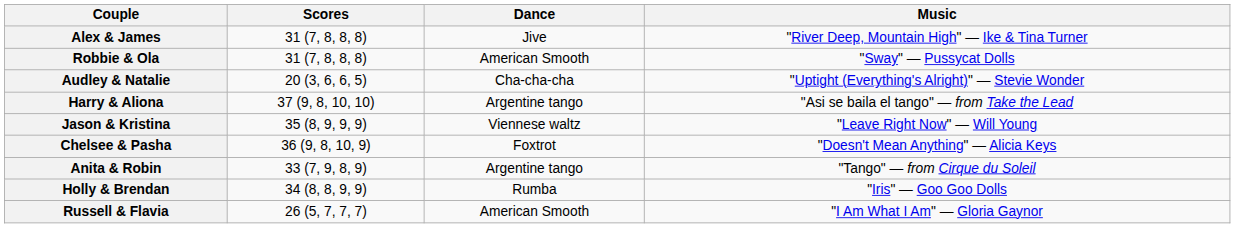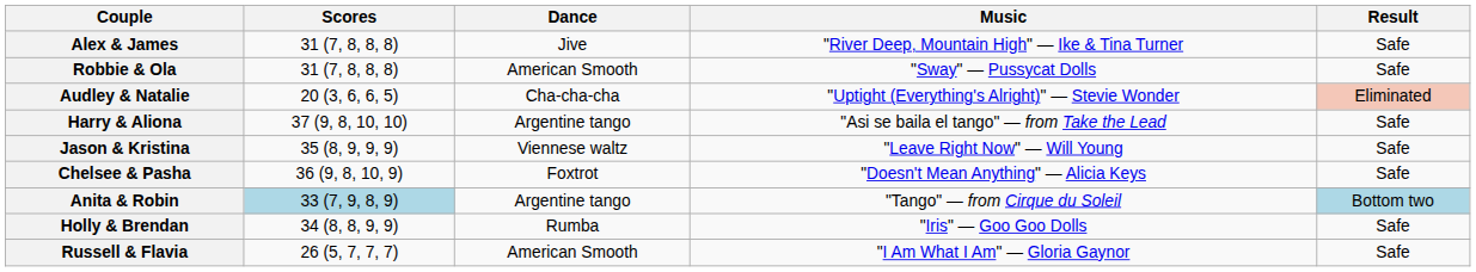 <table class="wikitable sortable" style="text-align:center; width:90%">
 <tr>
 <th scope="col">Couple</th>
 <th scope="col">Scores</th>
 <th scope="col" class="unsortable">Dance</th>
 <th scope="col" class="unsortable">Music</th>
+<th scope="col" class="unsortable">Result</th>
 </tr>
 <tr>
 <th scope="row">Alex & James</th>
 <td>31 (7, 8, 8, 8)</td>
 <td>Jive</td>
 <td>"<a href='#'>River Deep, Mountain High</a>" — <a href='#'>Ike & Tina Turner</a></td>
+<td>Safe</td>
 </tr>
 <tr>
 <th scope="row">Robbie & Ola</th>
 <td>31 (7, 8, 8, 8)</td>
 <td>American Smooth</td>
 <td>"<a href='#'>Sway</a>" — <a href='#'>Pussycat Dolls</a></td>
+<td>Safe</td>
 </tr>
 <tr>
 <th scope="row">Audley & Natalie</th>
 <td>20 (3, 6, 6, 5)</td>
 <td>Cha-cha-cha</td>
 <td>"<a href='#'>Uptight (Everything's Alright)</a>" — <a href='#'>Stevie Wonder</a></td>
+<td bgcolor="f4c7b8">Eliminated</td>
 </tr>
 <tr>
 <th scope="row">Harry & Aliona</th>
 <td>37 (9, 8, 10, 10)</td>
 <td>Argentine tango</td>
 <td>"Asi se baila el tango" — <em>from <a href='#'>Take the Lead</a></em></td>
+<td>Safe</td>
 </tr>
 <tr>
 <th scope="row">Jason & Kristina</th>
 <td>35 (8, 9, 9, 9)</td>
 <td>Viennese waltz</td>
 <td>"<a href='#'>Leave Right Now</a>" — <a href='#'>Will Young</a></td>
+<td>Safe</td>
 </tr>
 <tr>
 <th scope="row">Chelsee & Pasha</th>
 <td>36 (9, 8, 10, 9)</td>
 <td>Foxtrot</td>
 <td>"<a href='#'>Doesn't Mean Anything</a>" — <a href='#'>Alicia Keys</a></td>
+<td>Safe</td>
 </tr>
 <tr>
 <th scope="row">Anita & Robin</th>
-<td>33 (7, 9, 8, 9)</td>
+<td style="background: lightblue;">33 (7, 9, 8, 9)</td>
 <td>Argentine tango</td>
 <td>"Tango" — <em>from <a href='#'>Cirque du Soleil</a></em></td>
+<td bgcolor="lightblue">Bottom two</td>
 </tr>
 <tr>
 <th scope="row">Holly & Brendan</th>
 <td>34 (8, 8, 9, 9)</td>
 <td>Rumba</td>
 <td>"<a href='#'>Iris</a>" — <a href='#'>Goo Goo Dolls</a></td>
+<td>Safe</td>
 </tr>
 <tr>
 <th scope="row">Russell & Flavia</th>
 <td>26 (5, 7, 7, 7)</td>
 <td>American Smooth</td>
 <td>"<a href='#'>I Am What I Am</a>" — <a href='#'>Gloria Gaynor</a></td>
+<td>Safe</td>
 </tr>
 </table>
